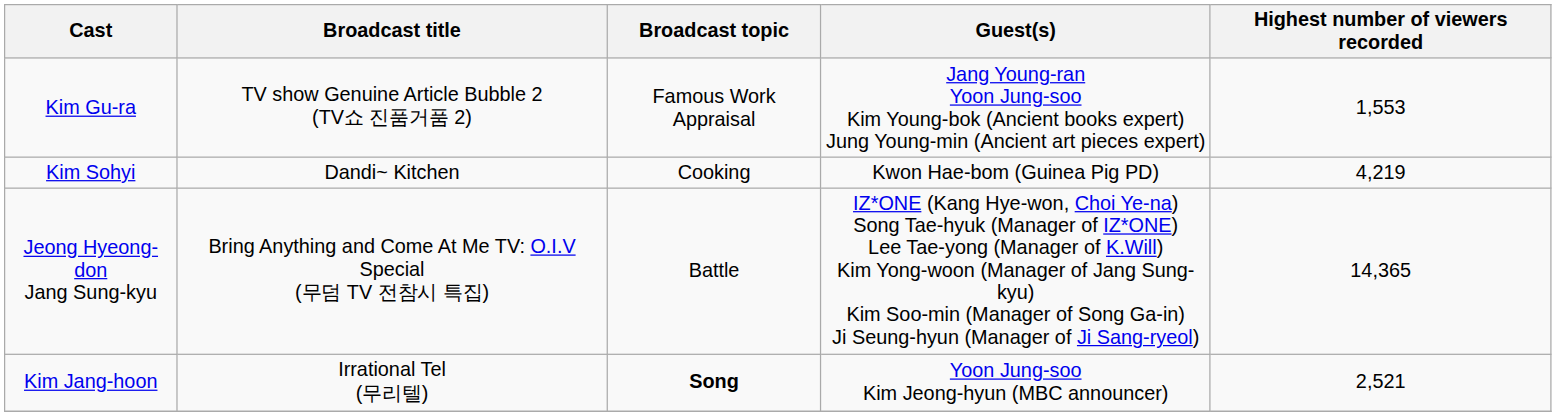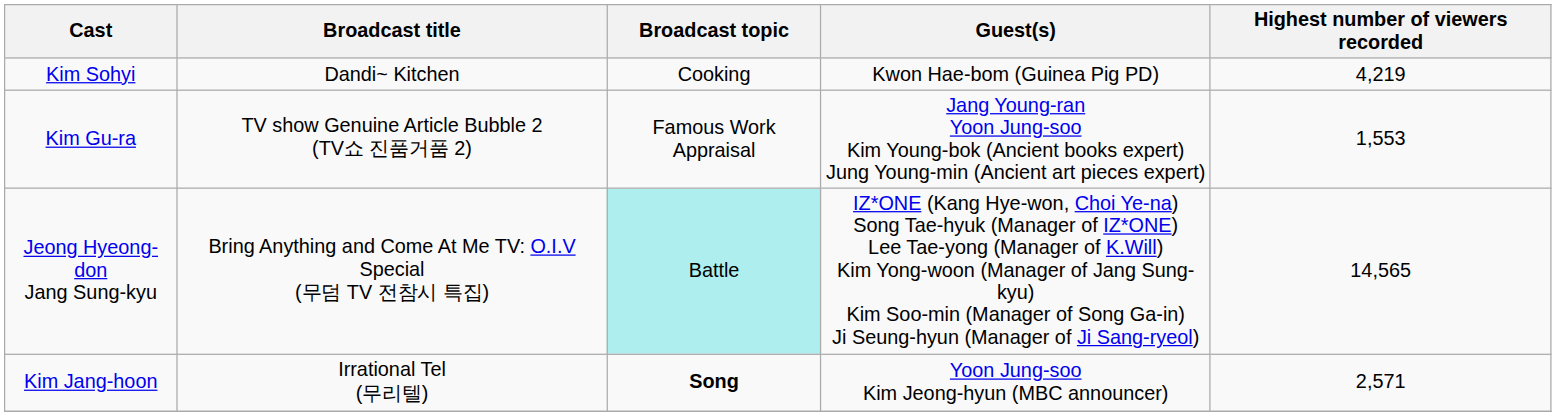 <table class="wikitable" style="text-align:center">
 <tr>
 <th>Cast</th>
 <th>Broadcast title</th>
 <th>Broadcast topic</th>
 <th>Guest(s)</th>
 <th>Highest number of viewers recorded</th>
 </tr>
 <tr>
+<td><a href='#'>Kim Sohyi</a></td>
+<td>Dandi~ Kitchen</td>
+<td>Cooking</td>
+<td>Kwon Hae-bom (Guinea Pig PD)</td>
+<td>4,219</td>
+</tr>
+<tr>
 <td><a href='#'>Kim Gu-ra</a></td>
 <td>TV show Genuine Article Bubble 2<br>(TV쇼 진품거품 2)</td>
 <td>Famous Work Appraisal</td>
 <td><a href='#'>Jang Young-ran</a><br><a href='#'>Yoon Jung-soo</a><br>Kim Young-bok (Ancient books expert)<br>Jung Young-min (Ancient art pieces expert)</td>
 <td>1,553</td>
 </tr>
 <tr>
-<td><a href='#'>Kim Sohyi</a></td>
-<td>Dandi~ Kitchen</td>
-<td>Cooking</td>
-<td>Kwon Hae-bom (Guinea Pig PD)</td>
-<td>4,219</td>
-</tr>
-<tr>
 <td><a href='#'>Jeong Hyeong-don</a><br>Jang Sung-kyu</td>
 <td>Bring Anything and Come At Me TV: <a href='#'>O.I.V</a> Special<br>(무덤 TV 전참시 특집)</td>
-<td>Battle</td>
+<td style="background: paleturquoise;">Battle</td>
 <td><a href='#'>IZ*ONE</a> (Kang Hye-won, <a href='#'>Choi Ye-na</a>)<br>Song Tae-hyuk (Manager of <a href='#'>IZ*ONE</a>)<br>Lee Tae-yong (Manager of <a href='#'>K.Will</a>)<br>Kim Yong-woon (Manager of Jang Sung-kyu)<br>Kim Soo-min (Manager of Song Ga-in)<br>Ji Seung-hyun (Manager of <a href='#'>Ji Sang-ryeol</a>)</td>
-<td>14,365</td>
+<td>14,565</td>
 </tr>
 <tr>
 <td><a href='#'>Kim Jang-hoon</a></td>
 <td>Irrational Tel<br>(무리텔)</td>
 <td><strong>Song</strong></td>
 <td><a href='#'>Yoon Jung-soo</a><br>Kim Jeong-hyun (MBC announcer)</td>
-<td>2,521</td>
+<td>2,571</td>
 </tr>
 <tr>
 </tr>
 </table>
